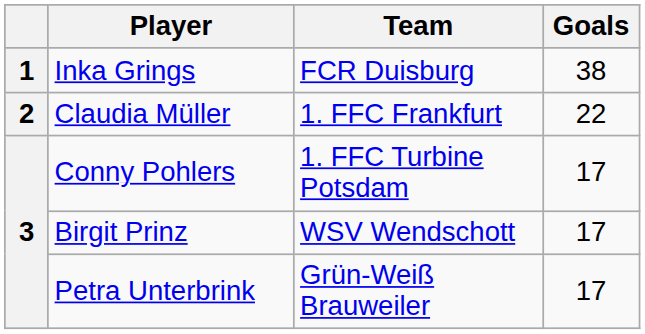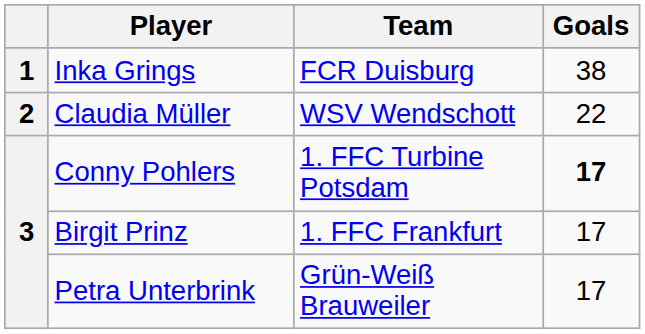 <table class="wikitable" width = 370>
 <tr>
 <th width = 20></th>
 <th width = 150>Player</th>
 <th width = 150>Team</th>
 <th width = 50>Goals</th>
 </tr>
 <tr>
 <th>1</th>
 <td align="left"> <a href='#'>Inka Grings</a></td>
 <td><a href='#'>FCR Duisburg</a></td>
 <td align="center">38</td>
 </tr>
 <tr>
 <th>2</th>
 <td align="left"> <a href='#'>Claudia Müller</a></td>
-<td><a href='#'>1. FFC Frankfurt</a></td>
+<td><a href='#'>WSV Wendschott</a></td>
 <td align="center">22</td>
 </tr>
 <tr>
 <th rowspan=3>3</th>
 <td align="left"> <a href='#'>Conny Pohlers</a></td>
 <td><a href='#'>1. FFC Turbine Potsdam</a></td>
-<td align="center">17</td>
+<td align="center"><strong>17</strong></td>
 </tr>
 <tr>
 <td align="left"> <a href='#'>Birgit Prinz</a></td>
-<td><a href='#'>WSV Wendschott</a></td>
+<td><a href='#'>1. FFC Frankfurt</a></td>
 <td align="center">17</td>
 </tr>
 <tr>
 <td align="left"> <a href='#'>Petra Unterbrink</a></td>
 <td><a href='#'>Grün-Weiß Brauweiler</a></td>
 <td align="center">17</td>
 </tr>
 </table>
